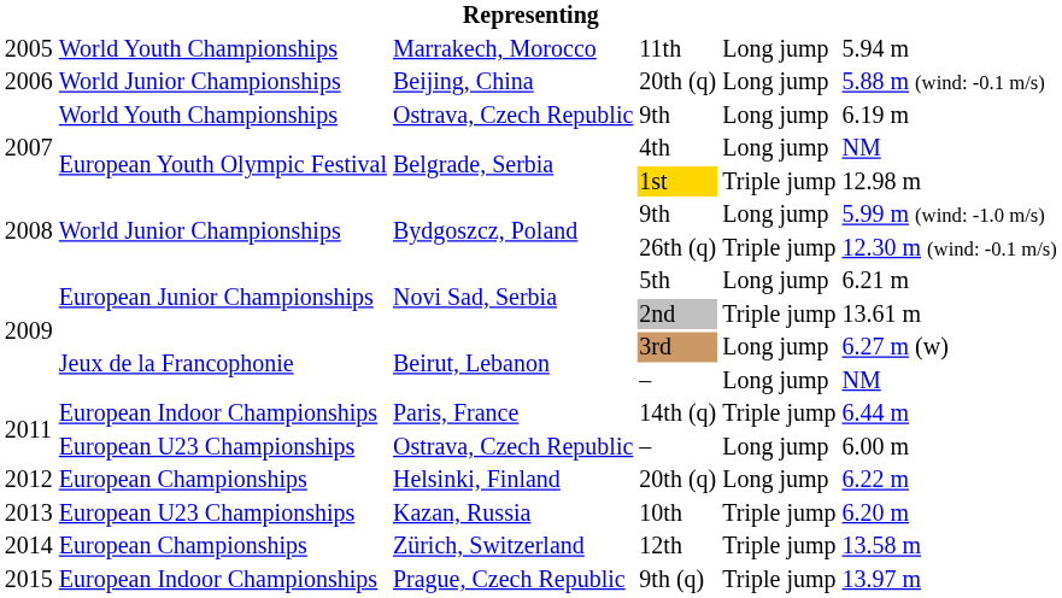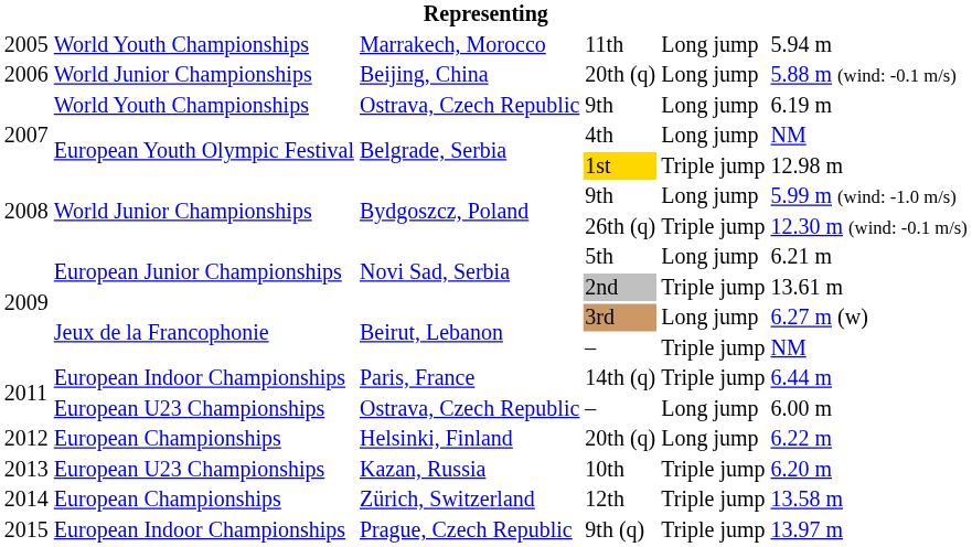 <table>
 <tr>
 <th colspan="6">Representing </th>
 </tr>
 <tr>
 <td>2005</td>
 <td><a href='#'>World Youth Championships</a></td>
 <td><a href='#'>Marrakech, Morocco</a></td>
 <td>11th</td>
 <td>Long jump</td>
 <td>5.94 m</td>
 </tr>
 <tr>
 <td>2006</td>
 <td><a href='#'>World Junior Championships</a></td>
 <td><a href='#'>Beijing, China</a></td>
 <td>20th (q)</td>
 <td>Long jump</td>
 <td><a href='#'>5.88 m</a>  <small>(wind: -0.1 m/s)</small></td>
 </tr>
 <tr>
 <td rowspan=3>2007</td>
 <td><a href='#'>World Youth Championships</a></td>
 <td><a href='#'>Ostrava, Czech Republic</a></td>
 <td>9th</td>
 <td>Long jump</td>
 <td>6.19 m</td>
 </tr>
 <tr>
 <td rowspan=2><a href='#'>European Youth Olympic Festival</a></td>
 <td rowspan=2><a href='#'>Belgrade, Serbia</a></td>
 <td>4th</td>
 <td>Long jump</td>
 <td><a href='#'>NM</a></td>
 </tr>
 <tr>
 <td bgcolor=gold>1st</td>
 <td>Triple jump</td>
 <td>12.98 m</td>
 </tr>
 <tr>
 <td rowspan=2>2008</td>
 <td rowspan=2><a href='#'>World Junior Championships</a></td>
 <td rowspan=2><a href='#'>Bydgoszcz, Poland</a></td>
 <td>9th</td>
 <td>Long jump</td>
 <td><a href='#'>5.99 m</a>  <small>(wind: -1.0 m/s)</small></td>
 </tr>
 <tr>
 <td>26th (q)</td>
 <td>Triple jump</td>
 <td><a href='#'>12.30 m</a>  <small>(wind: -0.1 m/s)</small></td>
 </tr>
 <tr>
 <td rowspan=4>2009</td>
 <td rowspan=2><a href='#'>European Junior Championships</a></td>
 <td rowspan=2><a href='#'>Novi Sad, Serbia</a></td>
 <td>5th</td>
 <td>Long jump</td>
 <td>6.21 m</td>
 </tr>
 <tr>
 <td bgcolor=silver>2nd</td>
 <td>Triple jump</td>
 <td>13.61 m</td>
 </tr>
 <tr>
 <td rowspan=2><a href='#'>Jeux de la Francophonie</a></td>
 <td rowspan=2><a href='#'>Beirut, Lebanon</a></td>
 <td bgcolor=cc9966>3rd</td>
 <td>Long jump</td>
 <td><a href='#'>6.27 m</a> (w)</td>
 </tr>
 <tr>
 <td>–</td>
-<td>Long jump</td>
+<td>Triple jump</td>
 <td><a href='#'>NM</a></td>
 </tr>
 <tr>
 <td rowspan=2>2011</td>
 <td><a href='#'>European Indoor Championships</a></td>
 <td><a href='#'>Paris, France</a></td>
 <td>14th (q)</td>
 <td>Triple jump</td>
 <td><a href='#'>6.44 m</a></td>
 </tr>
 <tr>
 <td><a href='#'>European U23 Championships</a></td>
 <td><a href='#'>Ostrava, Czech Republic</a></td>
 <td>–</td>
 <td>Long jump</td>
 <td>6.00 m</td>
 </tr>
 <tr>
 <td>2012</td>
 <td><a href='#'>European Championships</a></td>
 <td><a href='#'>Helsinki, Finland</a></td>
 <td>20th (q)</td>
 <td>Long jump</td>
 <td><a href='#'>6.22 m</a></td>
 </tr>
 <tr>
 <td>2013</td>
 <td><a href='#'>European U23 Championships</a></td>
 <td><a href='#'>Kazan, Russia</a></td>
 <td>10th</td>
 <td>Triple jump</td>
 <td><a href='#'>6.20 m</a></td>
 </tr>
 <tr>
 <td>2014</td>
 <td><a href='#'>European Championships</a></td>
 <td><a href='#'>Zürich, Switzerland</a></td>
 <td>12th</td>
 <td>Triple jump</td>
 <td><a href='#'>13.58 m</a></td>
 </tr>
 <tr>
 <td>2015</td>
 <td><a href='#'>European Indoor Championships</a></td>
 <td><a href='#'>Prague, Czech Republic</a></td>
 <td>9th (q)</td>
 <td>Triple jump</td>
 <td><a href='#'>13.97 m</a></td>
 </tr>
 </table>
